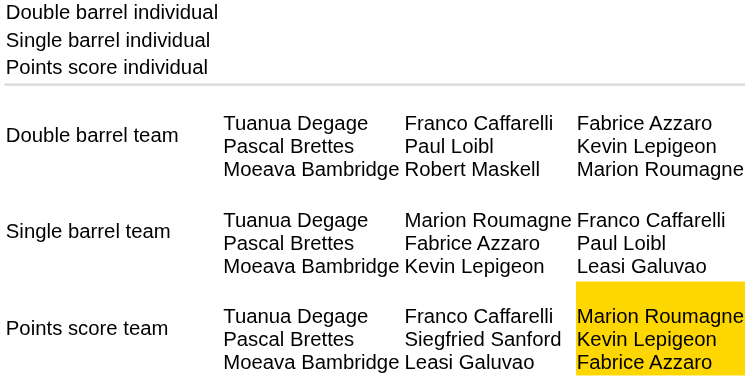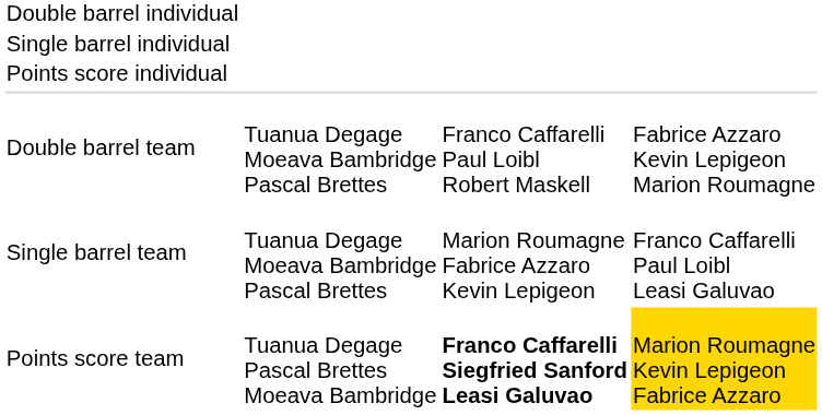 <table>
 <tr>
 <td>Double barrel individual</td>
 <td></td>
 <td></td>
 <td></td>
 </tr>
 <tr>
 <td>Single barrel individual</td>
 <td></td>
 <td></td>
 <td></td>
 </tr>
 <tr>
 <td>Points score individual</td>
 <td></td>
 <td></td>
 <td></td>
 </tr>
 <tr bgcolor=#ddd>
 <td colspan=8></td>
 </tr>
 <tr>
 <td>Double barrel team</td>
-<td><br>Tuanua Degage<br>Pascal Brettes<br>Moeava Bambridge</td>
+<td><br>Tuanua Degage<br>Moeava Bambridge<br>Pascal Brettes</td>
 <td><br>Franco Caffarelli<br>Paul Loibl<br>Robert Maskell</td>
 <td><br>Fabrice Azzaro<br>Kevin Lepigeon<br>Marion Roumagne</td>
 </tr>
 <tr>
 <td>Single barrel team</td>
-<td><br>Tuanua Degage<br>Pascal Brettes<br>Moeava Bambridge</td>
+<td><br>Tuanua Degage<br>Moeava Bambridge<br>Pascal Brettes</td>
 <td><br>Marion Roumagne<br>Fabrice Azzaro<br>Kevin Lepigeon</td>
 <td><br>Franco Caffarelli<br>Paul Loibl<br>Leasi Galuvao</td>
 </tr>
 <tr>
 <td>Points score team</td>
 <td><br>Tuanua Degage<br>Pascal Brettes<br>Moeava Bambridge</td>
-<td><br>Franco Caffarelli<br>Siegfried Sanford<br>Leasi Galuvao</td>
+<td><strong><br>Franco Caffarelli<br>Siegfried Sanford<br>Leasi Galuvao</strong></td>
 <td style="background: gold;"><br>Marion Roumagne<br>Kevin Lepigeon<br>Fabrice Azzaro</td>
 </tr>
 </table>
